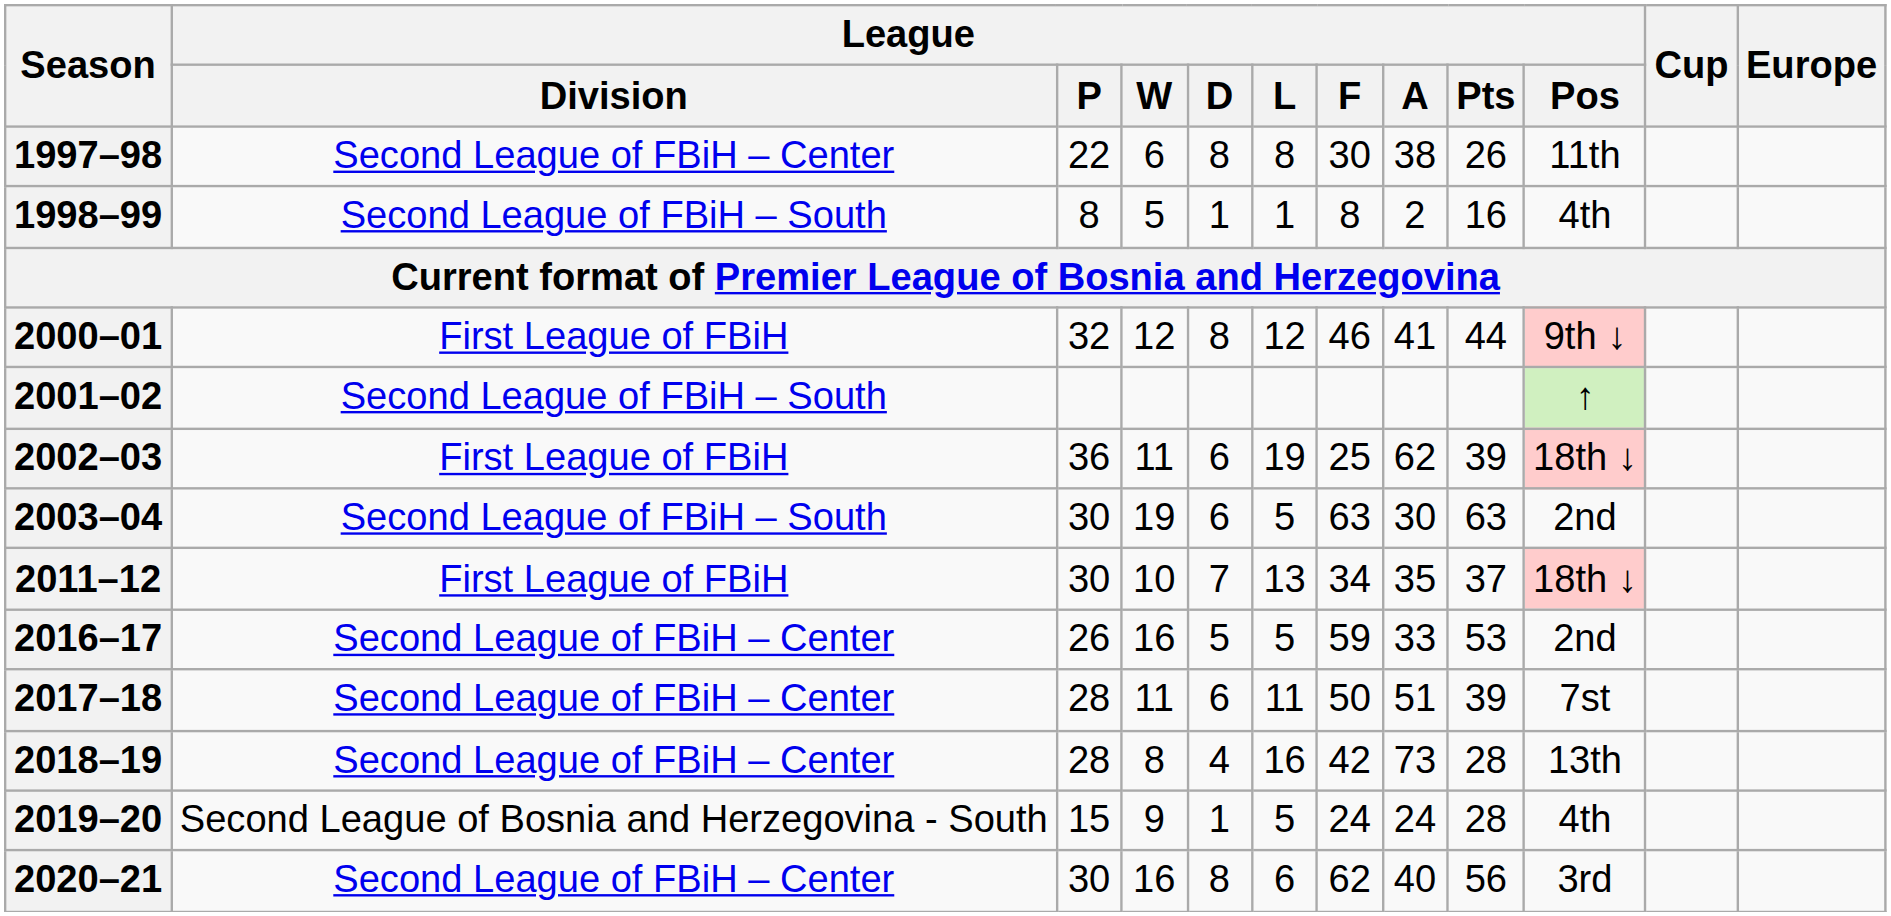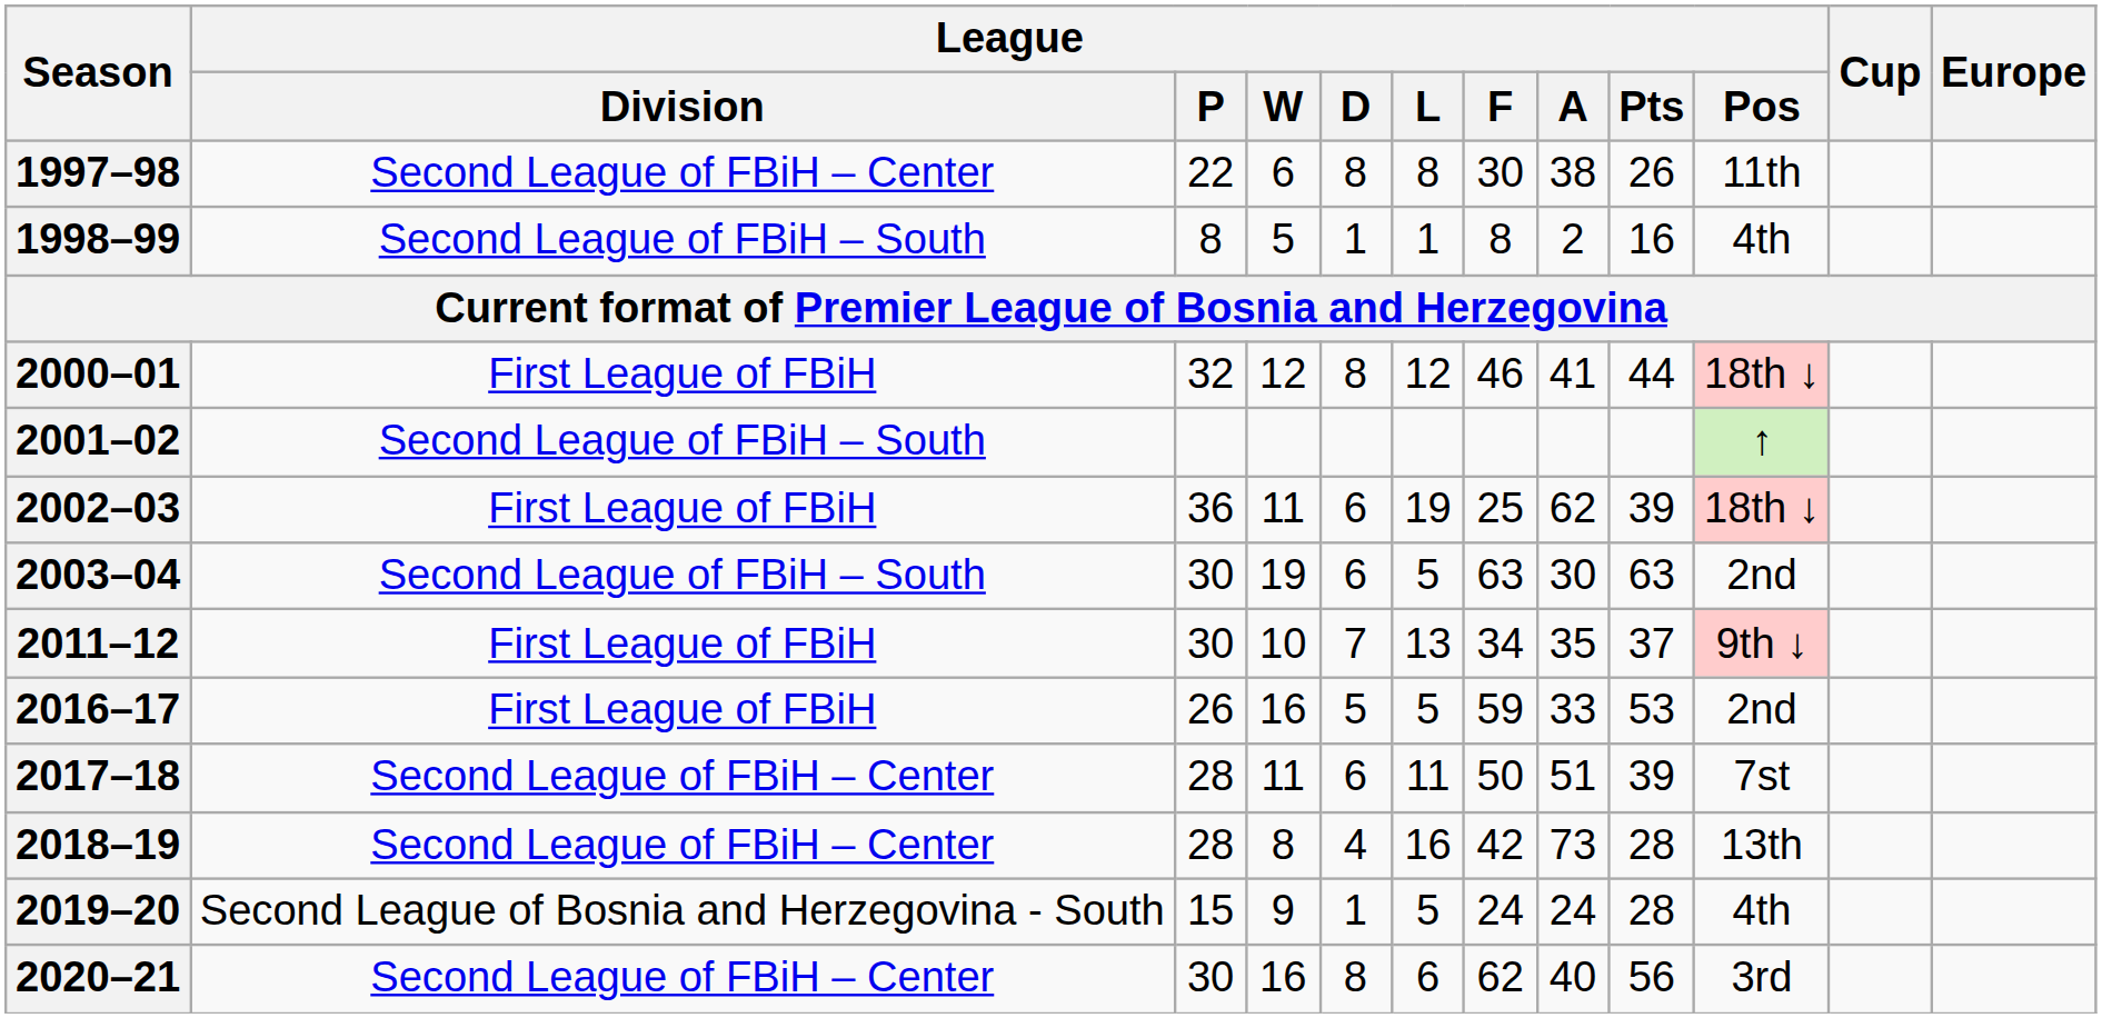 <table class="wikitable" style="text-align: center">
 <tr>
 <th rowspan="2">Season</th>
 <th colspan="9">League</th>
 <th rowspan="2">Cup</th>
 <th rowspan="2">Europe</th>
 </tr>
 <tr>
 <th>Division</th>
 <th width="20">P</th>
 <th width="20">W</th>
 <th width="20">D</th>
 <th width="20">L</th>
 <th width="20">F</th>
 <th width="20">A</th>
 <th width="20">Pts</th>
 <th>Pos</th>
 </tr>
 <tr>
 <th>1997–98</th>
 <td><a href='#'>Second League of FBiH – Center</a></td>
 <td>22</td>
 <td>6</td>
 <td>8</td>
 <td>8</td>
 <td>30</td>
 <td>38</td>
 <td>26</td>
 <td>11th</td>
 <td></td>
 <td></td>
 </tr>
 <tr>
 <th>1998–99</th>
 <td><a href='#'>Second League of FBiH – South</a></td>
 <td>8</td>
 <td>5</td>
 <td>1</td>
 <td>1</td>
 <td>8</td>
 <td>2</td>
 <td>16</td>
 <td>4th</td>
 <td></td>
 <td></td>
 </tr>
 <tr>
 <th colspan="15">Current format of <a href='#'>Premier League of Bosnia and Herzegovina</a></th>
 </tr>
 <tr>
 <th>2000–01</th>
 <td><a href='#'>First League of FBiH</a></td>
 <td>32</td>
 <td>12</td>
 <td>8</td>
 <td>12</td>
 <td>46</td>
 <td>41</td>
 <td>44</td>
-<td bgcolor=#FFCCCC>9th ↓</td>
+<td bgcolor=#FFCCCC>18th ↓</td>
 <td></td>
 <td></td>
 </tr>
 <tr>
 <th>2001–02</th>
 <td><a href='#'>Second League of FBiH – South</a></td>
 <td></td>
 <td></td>
 <td></td>
 <td></td>
 <td></td>
 <td></td>
 <td></td>
 <td bgcolor=#D0F0C0>↑</td>
 <td></td>
 <td></td>
 </tr>
 <tr>
 <th>2002–03</th>
 <td><a href='#'>First League of FBiH</a></td>
 <td>36</td>
 <td>11</td>
 <td>6</td>
 <td>19</td>
 <td>25</td>
 <td>62</td>
 <td>39</td>
 <td bgcolor=#FFCCCC>18th ↓</td>
 <td></td>
 <td></td>
 </tr>
 <tr>
 <th>2003–04</th>
 <td><a href='#'>Second League of FBiH – South</a></td>
 <td>30</td>
 <td>19</td>
 <td>6</td>
 <td>5</td>
 <td>63</td>
 <td>30</td>
 <td>63</td>
 <td>2nd</td>
 <td></td>
 <td></td>
 </tr>
 <tr>
 <th>2011–12</th>
 <td><a href='#'>First League of FBiH</a></td>
 <td>30</td>
 <td>10</td>
 <td>7</td>
 <td>13</td>
 <td>34</td>
 <td>35</td>
 <td>37</td>
-<td bgcolor=#FFCCCC>18th ↓</td>
+<td bgcolor=#FFCCCC>9th ↓</td>
 <td></td>
 <td></td>
 </tr>
 <tr>
 <th>2016–17</th>
-<td><a href='#'>Second League of FBiH – Center</a></td>
+<td><a href='#'>First League of FBiH</a></td>
 <td>26</td>
 <td>16</td>
 <td>5</td>
 <td>5</td>
 <td>59</td>
 <td>33</td>
 <td>53</td>
 <td>2nd</td>
 <td></td>
 <td></td>
 </tr>
 <tr>
 <th>2017–18</th>
 <td><a href='#'>Second League of FBiH – Center</a></td>
 <td>28</td>
 <td>11</td>
 <td>6</td>
 <td>11</td>
 <td>50</td>
 <td>51</td>
 <td>39</td>
 <td>7st</td>
 <td></td>
 <td></td>
 </tr>
 <tr>
 <th>2018–19</th>
 <td><a href='#'>Second League of FBiH – Center</a></td>
 <td>28</td>
 <td>8</td>
 <td>4</td>
 <td>16</td>
 <td>42</td>
 <td>73</td>
 <td>28</td>
 <td>13th</td>
 <td></td>
 <td></td>
 </tr>
 <tr>
 <th>2019–20</th>
 <td>Second League of Bosnia and Herzegovina - South</td>
 <td>15</td>
 <td>9</td>
 <td>1</td>
 <td>5</td>
 <td>24</td>
 <td>24</td>
 <td>28</td>
 <td>4th</td>
 <td></td>
 <td></td>
 </tr>
 <tr>
 <th>2020–21</th>
 <td><a href='#'>Second League of FBiH – Center</a></td>
 <td>30</td>
 <td>16</td>
 <td>8</td>
 <td>6</td>
 <td>62</td>
 <td>40</td>
 <td>56</td>
 <td>3rd</td>
 <td></td>
 <td></td>
 </tr>
 </table>
